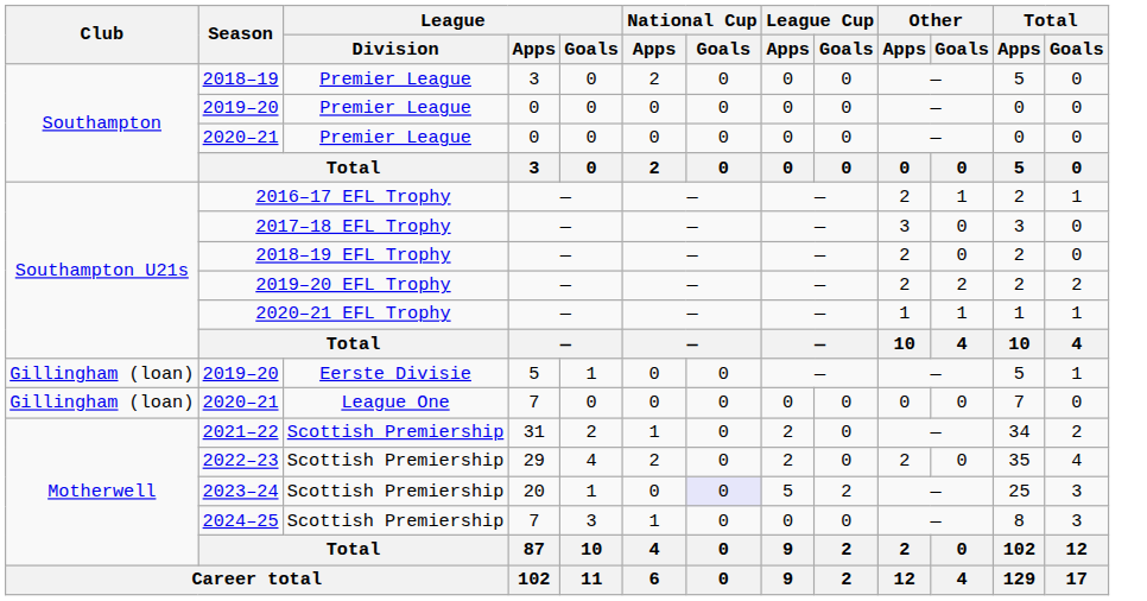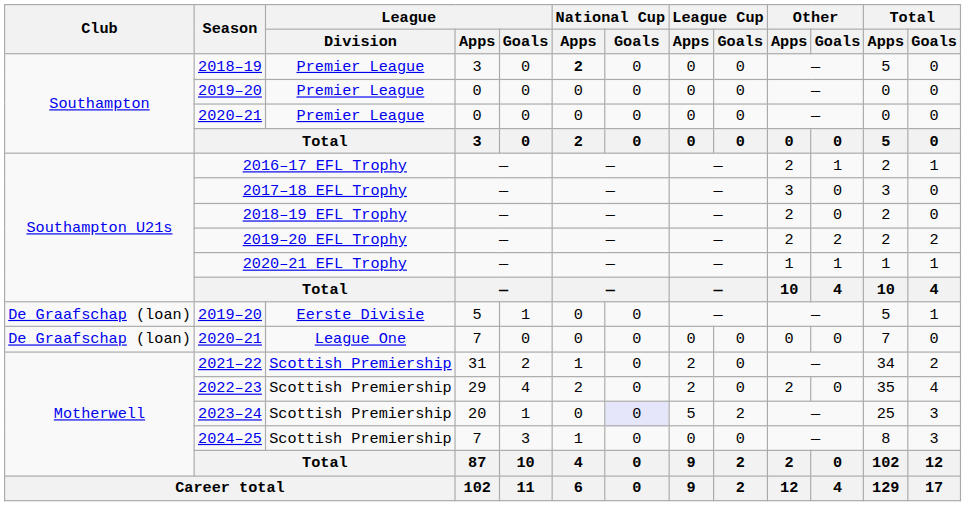 <table class=wikitable style="text-align: center">
 <tr>
 <th rowspan="2">Club</th>
 <th rowspan="2">Season</th>
 <th colspan="3">League</th>
 <th colspan="2">National Cup</th>
 <th colspan="2">League Cup</th>
 <th colspan="2">Other</th>
 <th colspan="2">Total</th>
 </tr>
 <tr>
 <th>Division</th>
 <th>Apps</th>
 <th>Goals</th>
 <th>Apps</th>
 <th>Goals</th>
 <th>Apps</th>
 <th>Goals</th>
 <th>Apps</th>
 <th>Goals</th>
 <th>Apps</th>
 <th>Goals</th>
 </tr>
 <tr>
 <td rowspan="4"><a href='#'>Southampton</a></td>
 <td><a href='#'>2018–19</a></td>
 <td><a href='#'>Premier League</a></td>
 <td>3</td>
 <td>0</td>
-<td>2</td>
+<td><strong>2</strong></td>
 <td>0</td>
 <td>0</td>
 <td>0</td>
 <td colspan="2">—</td>
 <td>5</td>
 <td>0</td>
 </tr>
 <tr>
 <td><a href='#'>2019–20</a></td>
 <td><a href='#'>Premier League</a></td>
 <td>0</td>
 <td>0</td>
 <td>0</td>
 <td>0</td>
 <td>0</td>
 <td>0</td>
 <td colspan="2">—</td>
 <td>0</td>
 <td>0</td>
 </tr>
 <tr>
 <td><a href='#'>2020–21</a></td>
 <td><a href='#'>Premier League</a></td>
 <td>0</td>
 <td>0</td>
 <td>0</td>
 <td>0</td>
 <td>0</td>
 <td>0</td>
 <td colspan="2">—</td>
 <td>0</td>
 <td>0</td>
 </tr>
 <tr>
 <th colspan="2">Total</th>
 <th>3</th>
 <th>0</th>
 <th>2</th>
 <th>0</th>
 <th>0</th>
 <th>0</th>
 <th>0</th>
 <th>0</th>
 <th>5</th>
 <th>0</th>
 </tr>
 <tr>
 <td rowspan="6"><a href='#'>Southampton U21s</a></td>
 <td colspan="2"><a href='#'>2016–17 EFL Trophy</a></td>
 <td colspan="2">—</td>
 <td colspan="2">—</td>
 <td colspan="2">—</td>
 <td>2</td>
 <td>1</td>
 <td>2</td>
 <td>1</td>
 </tr>
 <tr>
 <td colspan="2"><a href='#'>2017–18 EFL Trophy</a></td>
 <td colspan="2">—</td>
 <td colspan="2">—</td>
 <td colspan="2">—</td>
 <td>3</td>
 <td>0</td>
 <td>3</td>
 <td>0</td>
 </tr>
 <tr>
 <td colspan="2"><a href='#'>2018–19 EFL Trophy</a></td>
 <td colspan="2">—</td>
 <td colspan="2">—</td>
 <td colspan="2">—</td>
 <td>2</td>
 <td>0</td>
 <td>2</td>
 <td>0</td>
 </tr>
 <tr>
 <td colspan="2"><a href='#'>2019–20 EFL Trophy</a></td>
 <td colspan="2">—</td>
 <td colspan="2">—</td>
 <td colspan="2">—</td>
 <td>2</td>
 <td>2</td>
 <td>2</td>
 <td>2</td>
 </tr>
 <tr>
 <td colspan="2"><a href='#'>2020–21 EFL Trophy</a></td>
 <td colspan="2">—</td>
 <td colspan="2">—</td>
 <td colspan="2">—</td>
 <td>1</td>
 <td>1</td>
 <td>1</td>
 <td>1</td>
 </tr>
 <tr>
 <th colspan="2">Total</th>
 <th colspan="2">—</th>
 <th colspan="2">—</th>
 <th colspan="2">—</th>
 <th>10</th>
 <th>4</th>
 <th>10</th>
 <th>4</th>
 </tr>
 <tr>
-<td><a href='#'>Gillingham</a> (loan)</td>
+<td><a href='#'>De Graafschap</a> (loan)</td>
 <td><a href='#'>2019–20</a></td>
 <td><a href='#'>Eerste Divisie</a></td>
 <td>5</td>
 <td>1</td>
 <td>0</td>
 <td>0</td>
 <td colspan="2">—</td>
 <td colspan="2">—</td>
 <td>5</td>
 <td>1</td>
 </tr>
 <tr>
-<td><a href='#'>Gillingham</a> (loan)</td>
+<td><a href='#'>De Graafschap</a> (loan)</td>
 <td><a href='#'>2020–21</a></td>
 <td><a href='#'>League One</a></td>
 <td>7</td>
 <td>0</td>
 <td>0</td>
 <td>0</td>
 <td>0</td>
 <td>0</td>
 <td>0</td>
 <td>0</td>
 <td>7</td>
 <td>0</td>
 </tr>
 <tr>
 <td rowspan="5"><a href='#'>Motherwell</a></td>
 <td><a href='#'>2021–22</a></td>
 <td><a href='#'>Scottish Premiership</a></td>
 <td>31</td>
 <td>2</td>
 <td>1</td>
 <td>0</td>
 <td>2</td>
 <td>0</td>
 <td colspan=2>—</td>
 <td>34</td>
 <td>2</td>
 </tr>
 <tr>
 <td><a href='#'>2022–23</a></td>
 <td>Scottish Premiership</td>
 <td>29</td>
 <td>4</td>
 <td>2</td>
 <td>0</td>
 <td>2</td>
 <td>0</td>
 <td>2</td>
 <td>0</td>
 <td>35</td>
 <td>4</td>
 </tr>
 <tr>
 <td><a href='#'>2023–24</a></td>
 <td>Scottish Premiership</td>
 <td>20</td>
 <td>1</td>
 <td>0</td>
 <td style="background: lavender;">0</td>
 <td>5</td>
 <td>2</td>
 <td colspan=2>—</td>
 <td>25</td>
 <td>3</td>
 </tr>
 <tr>
 <td><a href='#'>2024–25</a></td>
 <td>Scottish Premiership</td>
 <td>7</td>
 <td>3</td>
 <td>1</td>
 <td>0</td>
 <td>0</td>
 <td>0</td>
 <td colspan=2>—</td>
 <td>8</td>
 <td>3</td>
 </tr>
 <tr>
 <th colspan="2">Total</th>
 <th>87</th>
 <th>10</th>
 <th>4</th>
 <th>0</th>
 <th>9</th>
 <th>2</th>
 <th>2</th>
 <th>0</th>
 <th>102</th>
 <th>12</th>
 </tr>
 <tr>
 <th colspan="3">Career total</th>
 <th>102</th>
 <th>11</th>
 <th>6</th>
 <th>0</th>
 <th>9</th>
 <th>2</th>
 <th>12</th>
 <th>4</th>
 <th>129</th>
 <th>17</th>
 </tr>
 </table>
